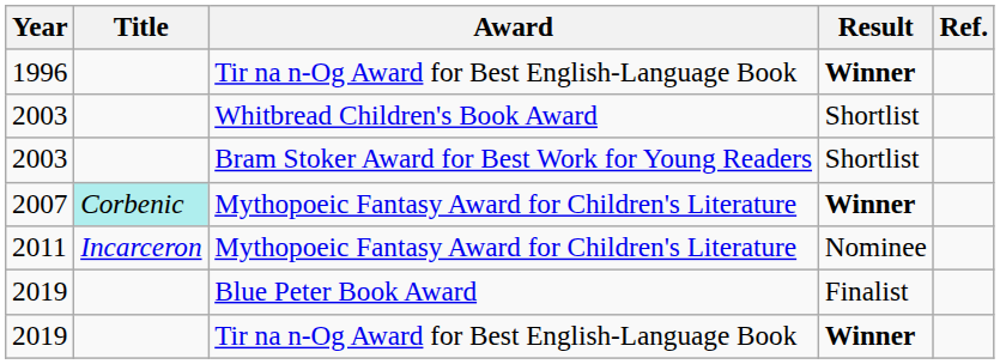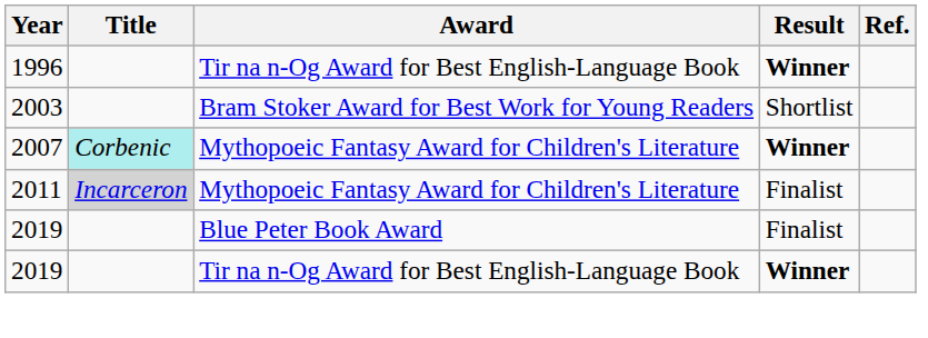 <table class="wikitable sortable mw-collapsible">
 <tr>
 <th>Year</th>
 <th>Title</th>
 <th>Award</th>
 <th>Result</th>
 <th>Ref.</th>
 </tr>
 <tr>
 <td>1996</td>
 <td><em></em></td>
 <td><a href='#'>Tir na n-Og Award</a> for Best English-Language Book</td>
 <td><strong>Winner</strong></td>
 <td></td>
 </tr>
 <tr>
 <td>2003</td>
 <td><em></em></td>
-<td><a href='#'>Whitbread Children's Book Award</a></td>
-<td>Shortlist</td>
-<td></td>
-</tr>
-<tr>
-<td>2003</td>
-<td><em></em></td>
 <td><a href='#'>Bram Stoker Award for Best Work for Young Readers</a></td>
 <td>Shortlist</td>
 <td></td>
 </tr>
 <tr>
 <td>2007</td>
 <td style="background: paleturquoise;"><em>Corbenic</em></td>
 <td><a href='#'>Mythopoeic Fantasy Award for Children's Literature</a></td>
 <td><strong>Winner</strong></td>
 <td></td>
 </tr>
 <tr>
 <td>2011</td>
-<td><em><a href='#'>Incarceron</a></em></td>
+<td style="background: lightgrey;"><em><a href='#'>Incarceron</a></em></td>
 <td><a href='#'>Mythopoeic Fantasy Award for Children's Literature</a></td>
-<td>Nominee</td>
+<td>Finalist</td>
 <td></td>
 </tr>
 <tr>
 <td>2019</td>
 <td><em></em></td>
 <td><a href='#'>Blue Peter Book Award</a></td>
 <td>Finalist</td>
 <td></td>
 </tr>
 <tr>
 <td>2019</td>
 <td><em></em></td>
 <td><a href='#'>Tir na n-Og Award</a> for Best English-Language Book</td>
 <td><strong>Winner</strong></td>
 <td></td>
 </tr>
 </table>
